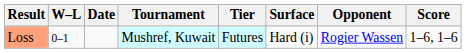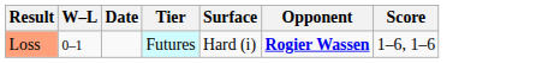 <table class="sortable wikitable">
 <tr>
 <th>Result</th>
 <th class="unsortable">W–L</th>
 <th>Date</th>
-<th>Tournament</th>
 <th>Tier</th>
 <th>Surface</th>
 <th>Opponent</th>
 <th class="unsortable">Score</th>
 </tr>
 <tr>
 <td bgcolor=ffa07a>Loss</td>
 <td><small>0–1</small></td>
 <td></td>
-<td bgcolor=cffcff>Mushref, Kuwait</td>
 <td bgcolor=cffcff>Futures</td>
 <td>Hard (i)</td>
-<td> <a href='#'>Rogier Wassen</a></td>
+<td><strong> <a href='#'>Rogier Wassen</a></strong></td>
 <td>1–6, 1–6</td>
 </tr>
 </table>
